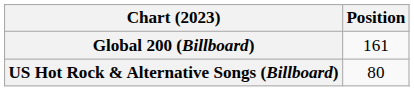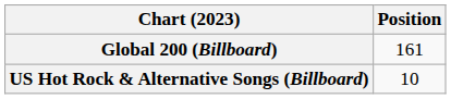 <table class="wikitable plainrowheaders sortable" style="text-align:center">
 <tr>
 <th scope="col">Chart (2023)</th>
 <th scope="col">Position</th>
 </tr>
 <tr>
 <th scope="row">Global 200 (<em>Billboard</em>)</th>
 <td>161</td>
 </tr>
 <tr>
 <th scope="row">US Hot Rock & Alternative Songs (<em>Billboard</em>)</th>
-<td>80</td>
+<td>10</td>
 </tr>
 </table>
